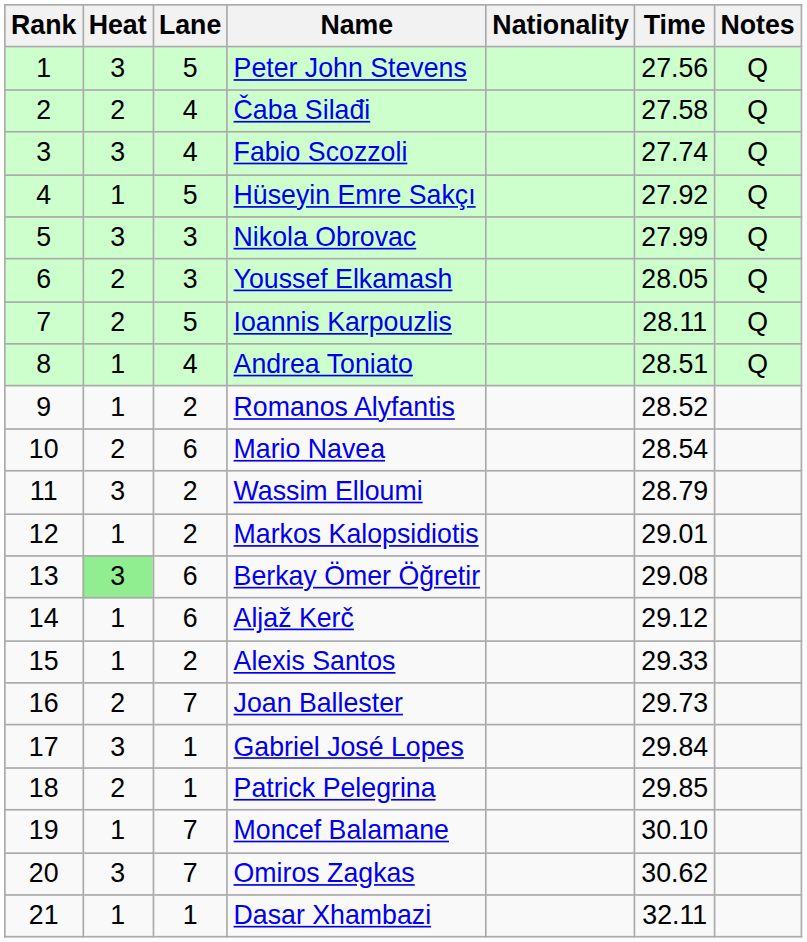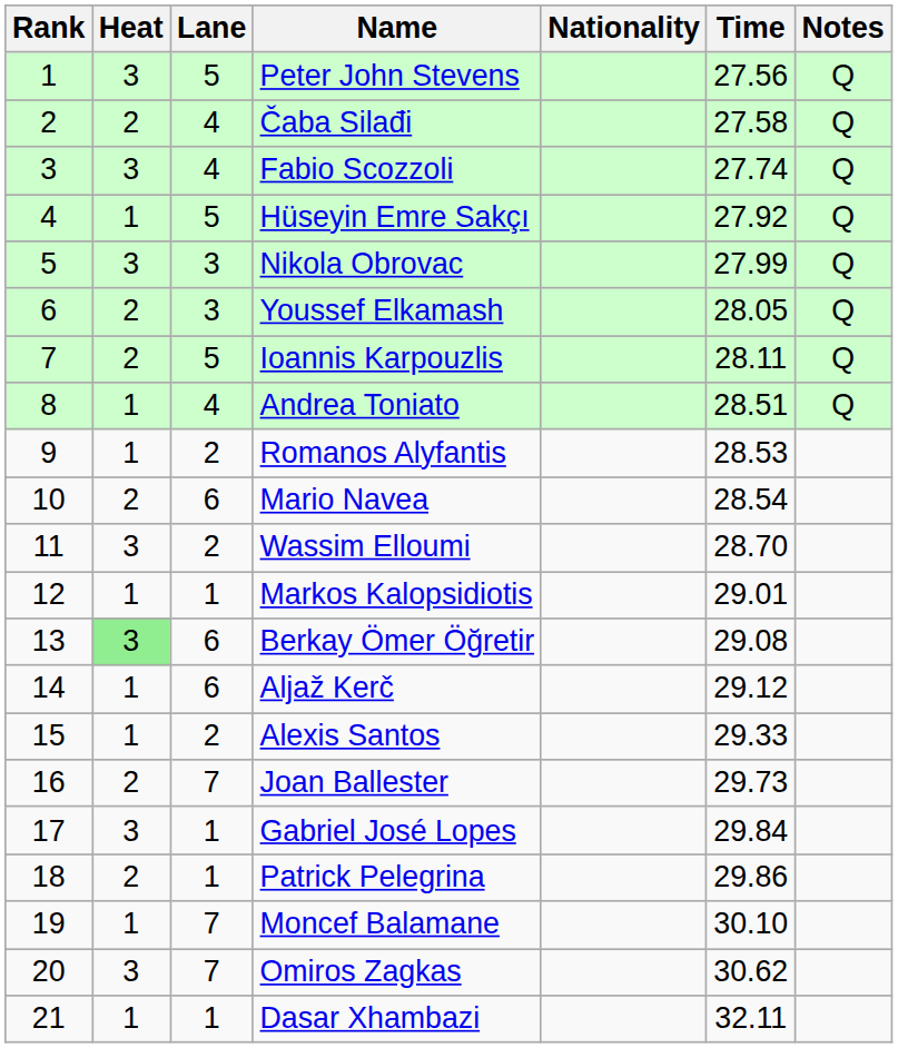 <table class="wikitable sortable" style="text-align:center">
 <tr>
 <th>Rank</th>
 <th>Heat</th>
 <th>Lane</th>
 <th>Name</th>
 <th>Nationality</th>
 <th>Time</th>
 <th>Notes</th>
 </tr>
 <tr bgcolor="ccffcc">
 <td>1</td>
 <td>3</td>
 <td>5</td>
 <td align="left"><a href='#'>Peter John Stevens</a></td>
 <td align="left"></td>
 <td>27.56</td>
 <td>Q</td>
 </tr>
 <tr bgcolor="ccffcc">
 <td>2</td>
 <td>2</td>
 <td>4</td>
 <td align="left"><a href='#'>Čaba Silađi</a></td>
 <td align="left"></td>
 <td>27.58</td>
 <td>Q</td>
 </tr>
 <tr bgcolor="ccffcc">
 <td>3</td>
 <td>3</td>
 <td>4</td>
 <td align="left"><a href='#'>Fabio Scozzoli</a></td>
 <td align="left"></td>
 <td>27.74</td>
 <td>Q</td>
 </tr>
 <tr bgcolor="ccffcc">
 <td>4</td>
 <td>1</td>
 <td>5</td>
 <td align="left"><a href='#'>Hüseyin Emre Sakçı</a></td>
 <td align="left"></td>
 <td>27.92</td>
 <td>Q</td>
 </tr>
 <tr bgcolor="ccffcc">
 <td>5</td>
 <td>3</td>
 <td>3</td>
 <td align="left"><a href='#'>Nikola Obrovac</a></td>
 <td align="left"></td>
 <td>27.99</td>
 <td>Q</td>
 </tr>
 <tr bgcolor="ccffcc">
 <td>6</td>
 <td>2</td>
 <td>3</td>
 <td align="left"><a href='#'>Youssef Elkamash</a></td>
 <td align="left"></td>
 <td>28.05</td>
 <td>Q</td>
 </tr>
 <tr bgcolor="ccffcc">
 <td>7</td>
 <td>2</td>
 <td>5</td>
 <td align="left"><a href='#'>Ioannis Karpouzlis</a></td>
 <td align="left"></td>
 <td>28.11</td>
 <td>Q</td>
 </tr>
 <tr bgcolor="ccffcc">
 <td>8</td>
 <td>1</td>
 <td>4</td>
 <td align="left"><a href='#'>Andrea Toniato</a></td>
 <td align="left"></td>
 <td>28.51</td>
 <td>Q</td>
 </tr>
 <tr>
 <td>9</td>
 <td>1</td>
 <td>2</td>
 <td align="left"><a href='#'>Romanos Alyfantis</a></td>
 <td align="left"></td>
-<td>28.52</td>
+<td>28.53</td>
 <td></td>
 </tr>
 <tr>
 <td>10</td>
 <td>2</td>
 <td>6</td>
 <td align="left"><a href='#'>Mario Navea</a></td>
 <td align="left"></td>
 <td>28.54</td>
 <td></td>
 </tr>
 <tr>
 <td>11</td>
 <td>3</td>
 <td>2</td>
 <td align="left"><a href='#'>Wassim Elloumi</a></td>
 <td align="left"></td>
-<td>28.79</td>
+<td>28.70</td>
 <td></td>
 </tr>
 <tr>
 <td>12</td>
 <td>1</td>
-<td>2</td>
+<td>1</td>
 <td align="left"><a href='#'>Markos Kalopsidiotis</a></td>
 <td align="left"></td>
 <td>29.01</td>
 <td></td>
 </tr>
 <tr>
 <td>13</td>
 <td style="background: lightgreen;">3</td>
 <td>6</td>
 <td align="left"><a href='#'>Berkay Ömer Öğretir</a></td>
 <td align="left"></td>
 <td>29.08</td>
 <td></td>
 </tr>
 <tr>
 <td>14</td>
 <td>1</td>
 <td>6</td>
 <td align="left"><a href='#'>Aljaž Kerč</a></td>
 <td align="left"></td>
 <td>29.12</td>
 <td></td>
 </tr>
 <tr>
 <td>15</td>
 <td>1</td>
 <td>2</td>
 <td align="left"><a href='#'>Alexis Santos</a></td>
 <td align="left"></td>
 <td>29.33</td>
 <td></td>
 </tr>
 <tr>
 <td>16</td>
 <td>2</td>
 <td>7</td>
 <td align="left"><a href='#'>Joan Ballester</a></td>
 <td align="left"></td>
 <td>29.73</td>
 <td></td>
 </tr>
 <tr>
 <td>17</td>
 <td>3</td>
 <td>1</td>
 <td align="left"><a href='#'>Gabriel José Lopes</a></td>
 <td align="left"></td>
 <td>29.84</td>
 <td></td>
 </tr>
 <tr>
 <td>18</td>
 <td>2</td>
 <td>1</td>
 <td align="left"><a href='#'>Patrick Pelegrina</a></td>
 <td align="left"></td>
-<td>29.85</td>
+<td>29.86</td>
 <td></td>
 </tr>
 <tr>
 <td>19</td>
 <td>1</td>
 <td>7</td>
 <td align="left"><a href='#'>Moncef Balamane</a></td>
 <td align="left"></td>
 <td>30.10</td>
 <td></td>
 </tr>
 <tr>
 <td>20</td>
 <td>3</td>
 <td>7</td>
 <td align="left"><a href='#'>Omiros Zagkas</a></td>
 <td align="left"></td>
 <td>30.62</td>
 <td></td>
 </tr>
 <tr>
 <td>21</td>
 <td>1</td>
 <td>1</td>
 <td align="left"><a href='#'>Dasar Xhambazi</a></td>
 <td align="left"></td>
 <td>32.11</td>
 <td></td>
 </tr>
 </table>
